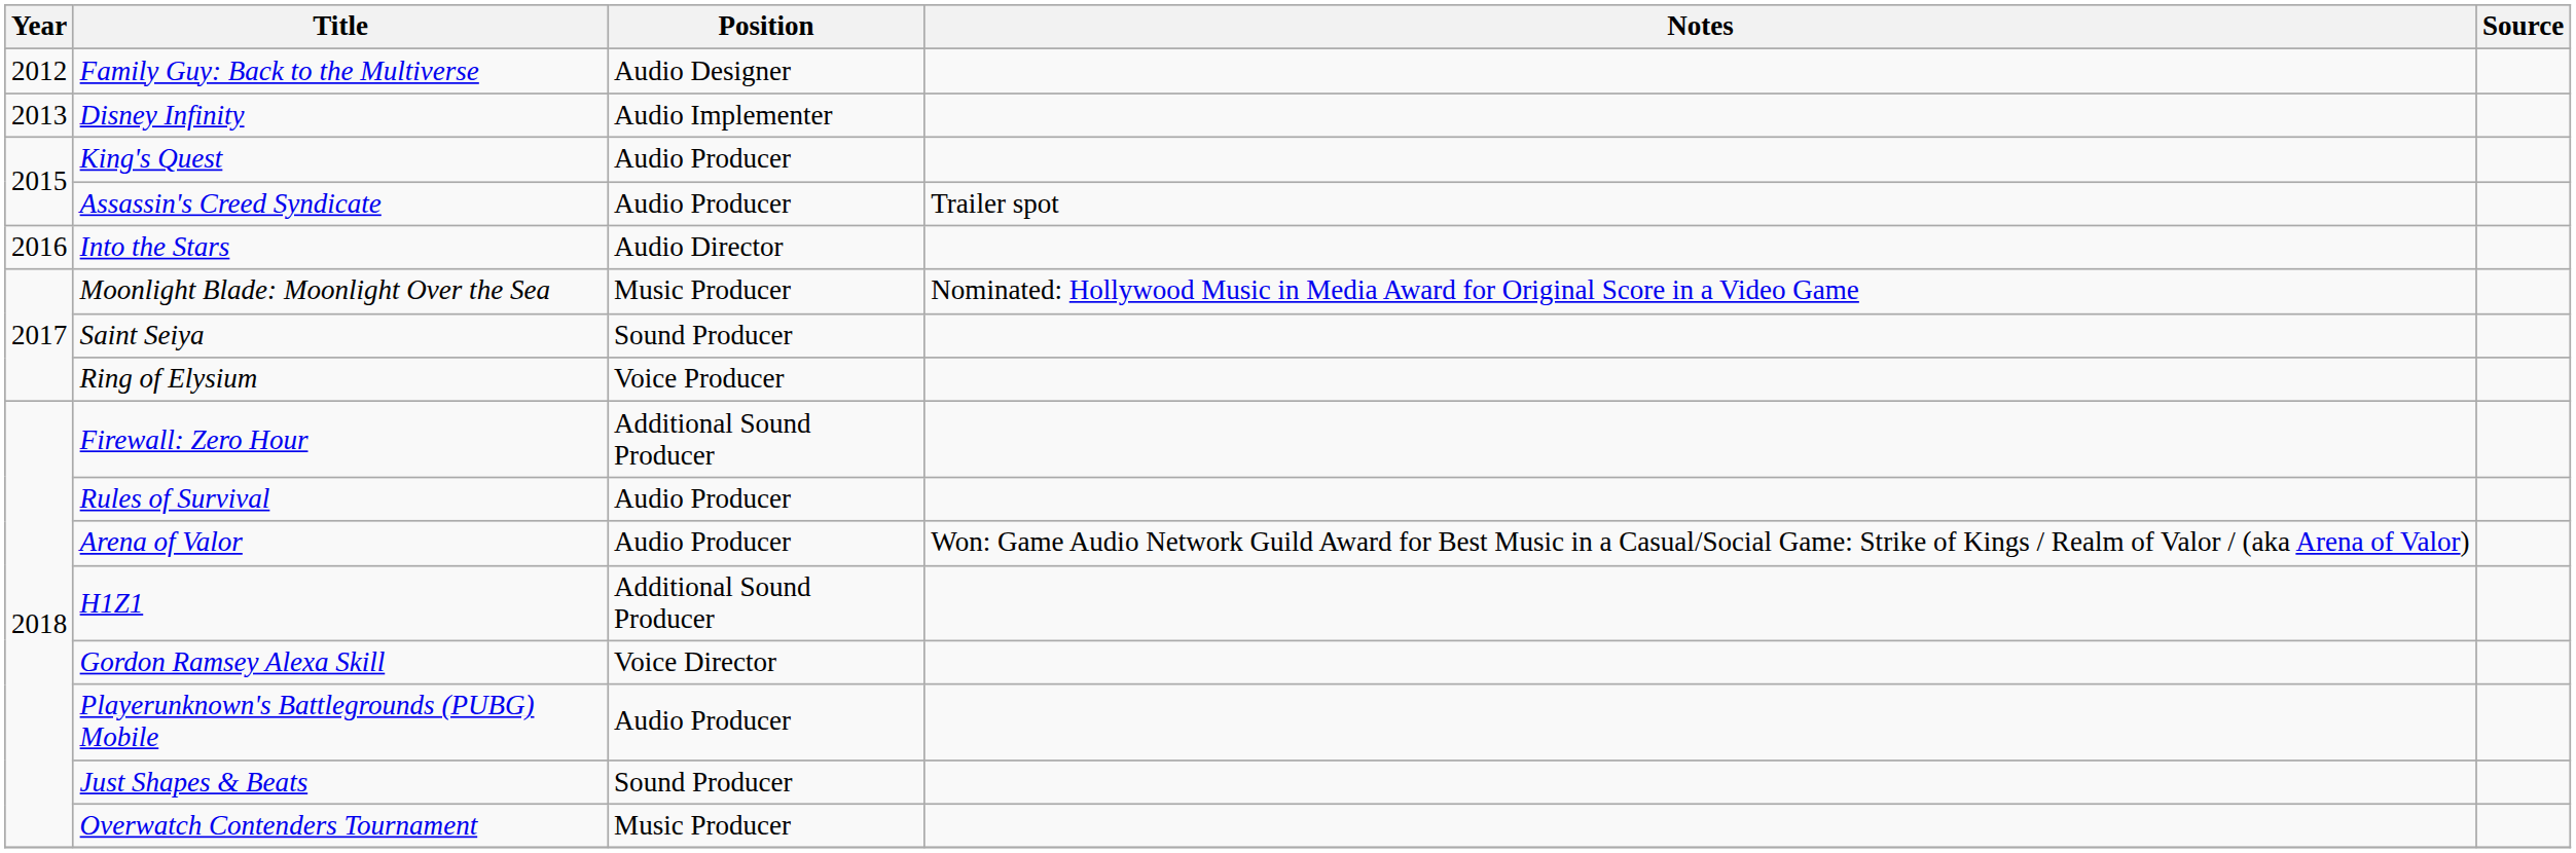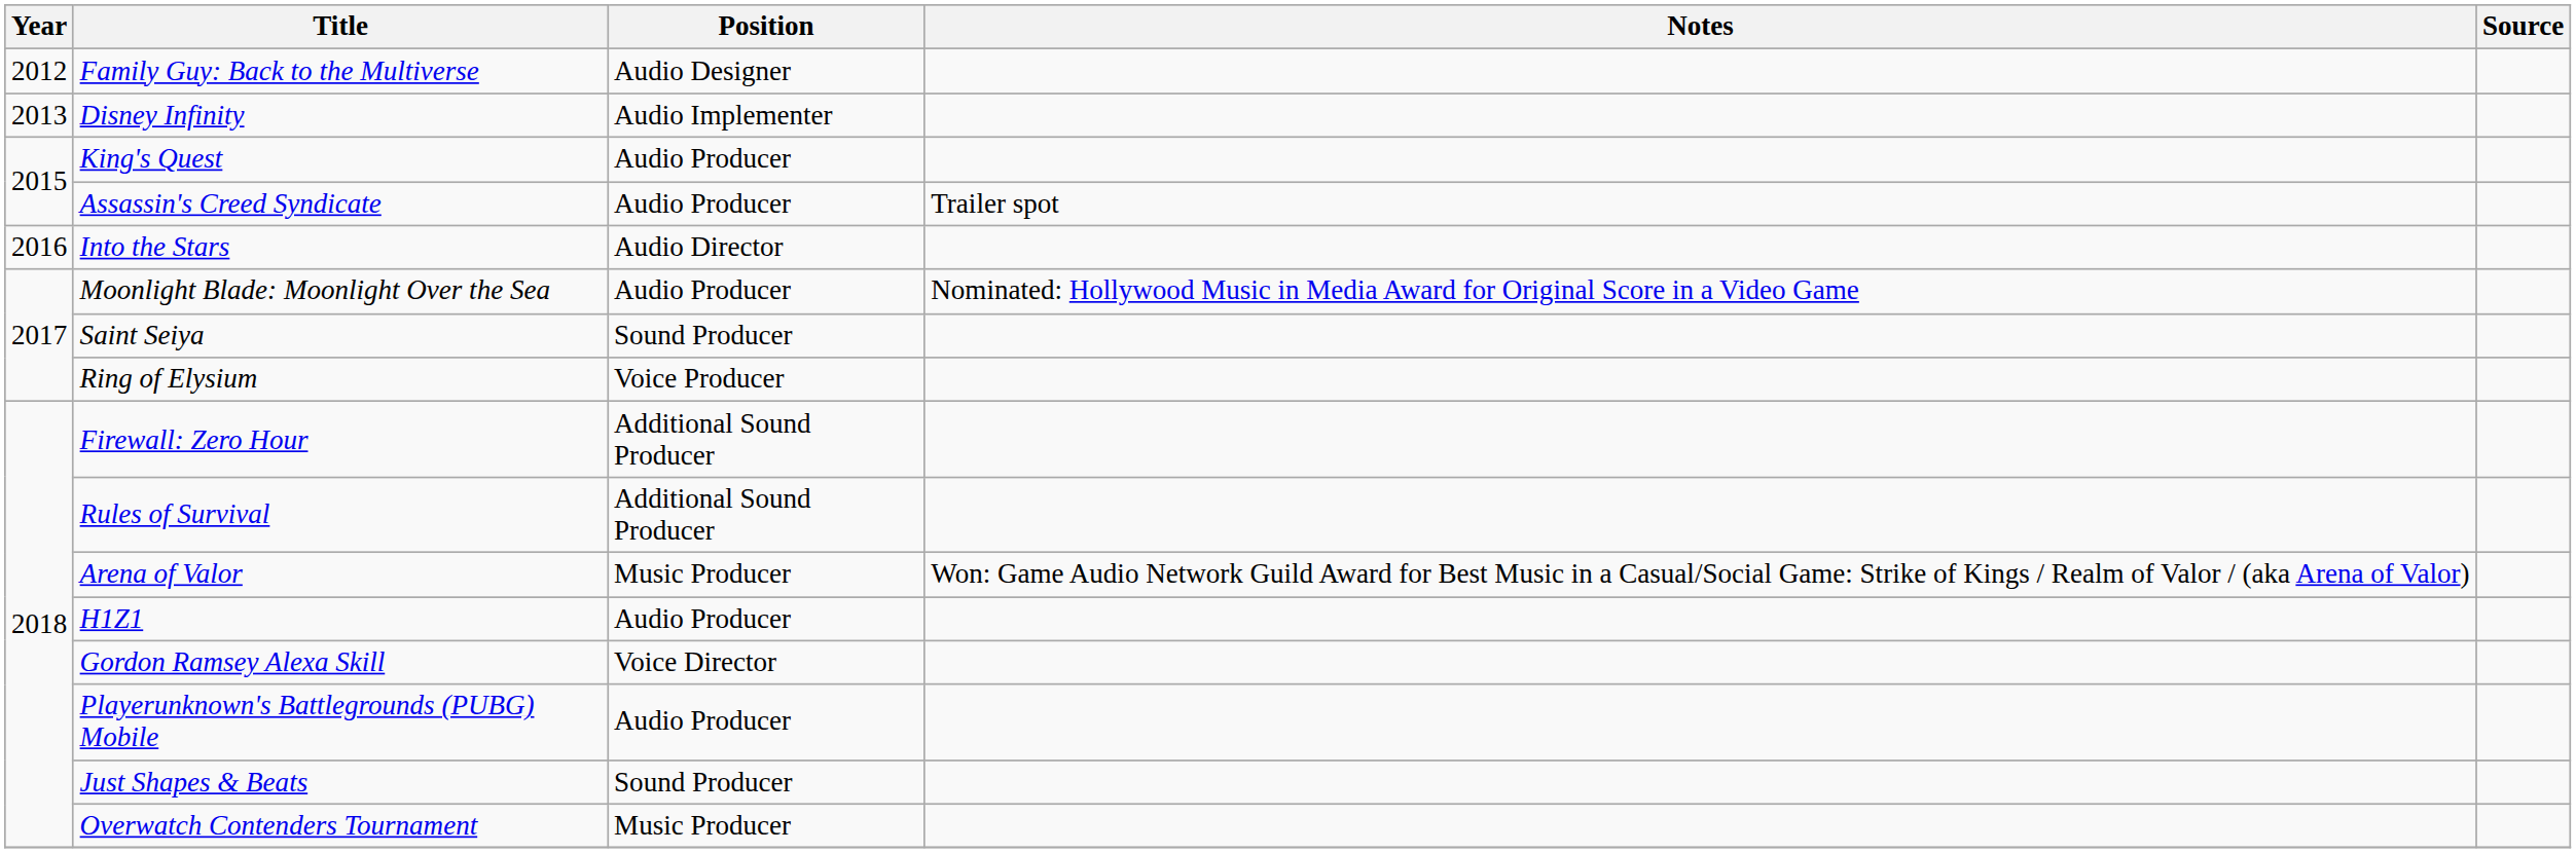 <table class="wikitable">
 <tr>
 <th>Year</th>
 <th scope="col" width="300">Title</th>
 <th scope="col" width="175">Position</th>
 <th>Notes</th>
 <th>Source</th>
 </tr>
 <tr>
 <td>2012</td>
 <td><em><a href='#'>Family Guy: Back to the Multiverse</a></em></td>
 <td>Audio Designer</td>
 <td></td>
 <td></td>
 </tr>
 <tr>
 <td rowspan="1">2013</td>
 <td><em><a href='#'>Disney Infinity</a></em></td>
 <td>Audio Implementer</td>
 <td></td>
 <td></td>
 </tr>
 <tr>
 <td rowspan="2">2015</td>
 <td><em><a href='#'>King's Quest</a></em></td>
 <td>Audio Producer</td>
 <td></td>
 <td></td>
 </tr>
 <tr>
 <td><em><a href='#'>Assassin's Creed Syndicate</a></em></td>
 <td>Audio Producer</td>
 <td>Trailer spot</td>
 <td></td>
 </tr>
 <tr>
 <td rowspan="1">2016</td>
 <td><em><a href='#'>Into the Stars</a></em></td>
 <td>Audio Director</td>
 <td></td>
 <td></td>
 </tr>
 <tr>
 <td rowspan="3">2017</td>
 <td><em>Moonlight Blade: Moonlight Over the Sea</em></td>
-<td>Music Producer</td>
+<td>Audio Producer</td>
 <td>Nominated: <a href='#'>Hollywood Music in Media Award for Original Score in a Video Game</a></td>
 <td></td>
 </tr>
 <tr>
 <td><em>Saint Seiya</em></td>
 <td>Sound Producer</td>
 <td></td>
 <td></td>
 </tr>
 <tr>
 <td><em>Ring of Elysium</em></td>
 <td>Voice Producer</td>
 <td></td>
 <td></td>
 </tr>
 <tr>
 <td rowspan="8">2018</td>
 <td><em><a href='#'>Firewall: Zero Hour</a></em></td>
 <td>Additional Sound Producer</td>
 <td></td>
 <td></td>
 </tr>
 <tr>
 <td><em><a href='#'>Rules of Survival</a></em></td>
-<td>Audio Producer</td>
+<td>Additional Sound Producer</td>
 <td></td>
 <td></td>
 </tr>
 <tr>
 <td><em><a href='#'>Arena of Valor</a></em></td>
-<td>Audio Producer</td>
+<td>Music Producer</td>
 <td>Won: Game Audio Network Guild Award for Best Music in a Casual/Social Game: Strike of Kings / Realm of Valor / (aka <a href='#'>Arena of Valor</a>)</td>
 <td></td>
 </tr>
 <tr>
 <td><em><a href='#'>H1Z1</a></em></td>
-<td>Additional Sound Producer</td>
+<td>Audio Producer</td>
 <td></td>
 <td></td>
 </tr>
 <tr>
 <td><em><a href='#'>Gordon Ramsey Alexa Skill</a></em></td>
 <td>Voice Director</td>
 <td></td>
 <td></td>
 </tr>
 <tr>
 <td><em><a href='#'>Playerunknown's Battlegrounds (PUBG) Mobile</a></em></td>
 <td>Audio Producer</td>
 <td></td>
 <td></td>
 </tr>
 <tr>
 <td><em><a href='#'>Just Shapes & Beats</a></em></td>
 <td>Sound Producer</td>
 <td></td>
 <td></td>
 </tr>
 <tr>
 <td><em><a href='#'>Overwatch Contenders Tournament</a></em></td>
 <td>Music Producer</td>
 <td></td>
 <td></td>
 </tr>
 <tr>
 </tr>
 </table>
